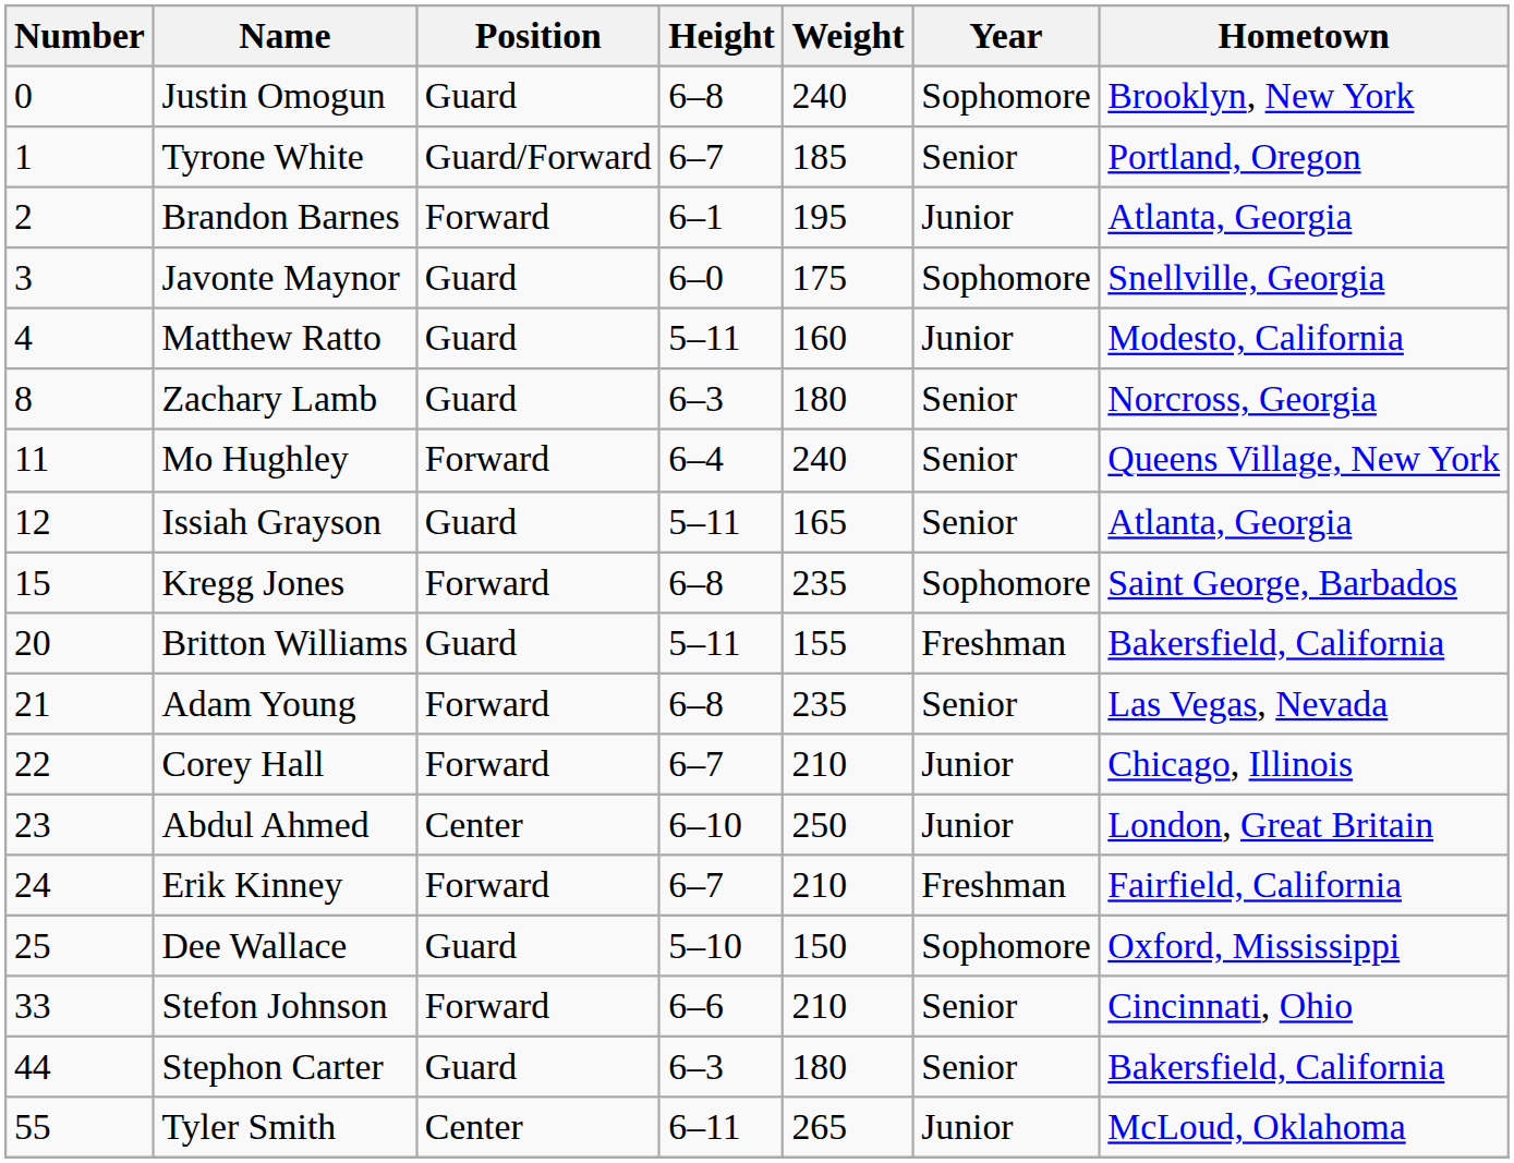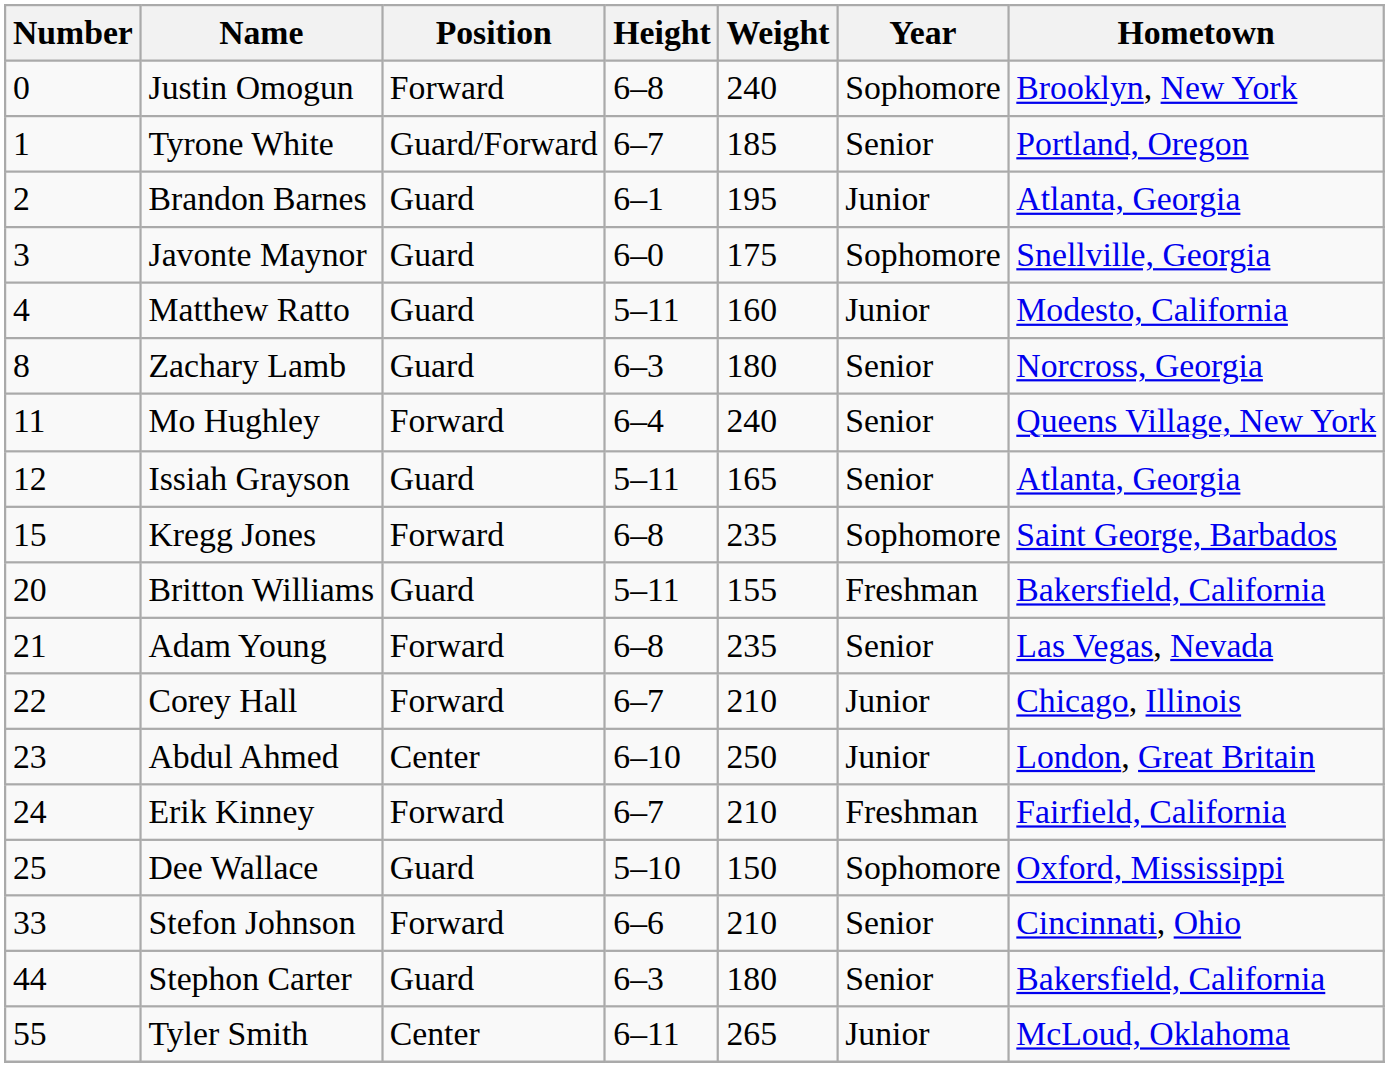 <table class="wikitable" style="font-size: 95%;">
 <tr>
 <th>Number</th>
 <th>Name</th>
 <th>Position</th>
 <th>Height</th>
 <th>Weight</th>
 <th>Year</th>
 <th>Hometown</th>
 </tr>
 <tr>
 <td>0</td>
 <td>Justin Omogun</td>
-<td>Guard</td>
+<td>Forward</td>
 <td>6–8</td>
 <td>240</td>
 <td>Sophomore</td>
 <td><a href='#'>Brooklyn</a>, <a href='#'>New York</a></td>
 </tr>
 <tr>
 <td>1</td>
 <td>Tyrone White</td>
 <td>Guard/Forward</td>
 <td>6–7</td>
 <td>185</td>
 <td>Senior</td>
 <td><a href='#'>Portland, Oregon</a></td>
 </tr>
 <tr>
 <td>2</td>
 <td>Brandon Barnes</td>
-<td>Forward</td>
+<td>Guard</td>
 <td>6–1</td>
 <td>195</td>
 <td>Junior</td>
 <td><a href='#'>Atlanta, Georgia</a></td>
 </tr>
 <tr>
 <td>3</td>
 <td>Javonte Maynor</td>
 <td>Guard</td>
 <td>6–0</td>
 <td>175</td>
 <td>Sophomore</td>
 <td><a href='#'>Snellville, Georgia</a></td>
 </tr>
 <tr>
 <td>4</td>
 <td>Matthew Ratto</td>
 <td>Guard</td>
 <td>5–11</td>
 <td>160</td>
 <td>Junior</td>
 <td><a href='#'>Modesto, California</a></td>
 </tr>
 <tr>
 <td>8</td>
 <td>Zachary Lamb</td>
 <td>Guard</td>
 <td>6–3</td>
 <td>180</td>
 <td>Senior</td>
 <td><a href='#'>Norcross, Georgia</a></td>
 </tr>
 <tr>
 <td>11</td>
 <td>Mo Hughley</td>
 <td>Forward</td>
 <td>6–4</td>
 <td>240</td>
 <td>Senior</td>
 <td><a href='#'>Queens Village, New York</a></td>
 </tr>
 <tr>
 <td>12</td>
 <td>Issiah Grayson</td>
 <td>Guard</td>
 <td>5–11</td>
 <td>165</td>
 <td>Senior</td>
 <td><a href='#'>Atlanta, Georgia</a></td>
 </tr>
 <tr>
 <td>15</td>
 <td>Kregg Jones</td>
 <td>Forward</td>
 <td>6–8</td>
 <td>235</td>
 <td>Sophomore</td>
 <td><a href='#'>Saint George, Barbados</a></td>
 </tr>
 <tr>
 <td>20</td>
 <td>Britton Williams</td>
 <td>Guard</td>
 <td>5–11</td>
 <td>155</td>
 <td>Freshman</td>
 <td><a href='#'>Bakersfield, California</a></td>
 </tr>
 <tr>
 <td>21</td>
 <td>Adam Young</td>
 <td>Forward</td>
 <td>6–8</td>
 <td>235</td>
 <td>Senior</td>
 <td><a href='#'>Las Vegas</a>, <a href='#'>Nevada</a></td>
 </tr>
 <tr>
 <td>22</td>
 <td>Corey Hall</td>
 <td>Forward</td>
 <td>6–7</td>
 <td>210</td>
 <td>Junior</td>
 <td><a href='#'>Chicago</a>, <a href='#'>Illinois</a></td>
 </tr>
 <tr>
 <td>23</td>
 <td>Abdul Ahmed</td>
 <td>Center</td>
 <td>6–10</td>
 <td>250</td>
 <td>Junior</td>
 <td><a href='#'>London</a>, <a href='#'>Great Britain</a></td>
 </tr>
 <tr>
 <td>24</td>
 <td>Erik Kinney</td>
 <td>Forward</td>
 <td>6–7</td>
 <td>210</td>
 <td>Freshman</td>
 <td><a href='#'>Fairfield, California</a></td>
 </tr>
 <tr>
 <td>25</td>
 <td>Dee Wallace</td>
 <td>Guard</td>
 <td>5–10</td>
 <td>150</td>
 <td>Sophomore</td>
 <td><a href='#'>Oxford, Mississippi</a></td>
 </tr>
 <tr>
 <td>33</td>
 <td>Stefon Johnson</td>
 <td>Forward</td>
 <td>6–6</td>
 <td>210</td>
 <td>Senior</td>
 <td><a href='#'>Cincinnati</a>, <a href='#'>Ohio</a></td>
 </tr>
 <tr>
 <td>44</td>
 <td>Stephon Carter</td>
 <td>Guard</td>
 <td>6–3</td>
 <td>180</td>
 <td>Senior</td>
 <td><a href='#'>Bakersfield, California</a></td>
 </tr>
 <tr>
 <td>55</td>
 <td>Tyler Smith</td>
 <td>Center</td>
 <td>6–11</td>
 <td>265</td>
 <td>Junior</td>
 <td><a href='#'>McLoud, Oklahoma</a></td>
 </tr>
 <tr>
 </tr>
 </table>
